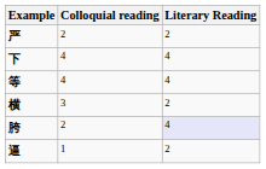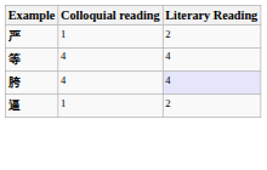 <table class="wikitable">
 <tr>
 <th>Example</th>
 <th>Colloquial reading</th>
 <th>Literary Reading</th>
 </tr>
 <tr>
 <td><strong>严</strong></td>
+<td><sup>1</sup></td>
 <td><sup>2</sup></td>
-<td><sup>2</sup></td>
-</tr>
-<tr>
-<td><strong>下</strong></td>
-<td><sup>4</sup></td>
-<td><sup>4</sup></td>
 </tr>
 <tr>
 <td><strong>等</strong></td>
 <td><sup>4</sup></td>
 <td><sup>4</sup></td>
 </tr>
 <tr>
-<td><strong>横</strong></td>
-<td><sup>3</sup></td>
-<td><sup>2</sup></td>
-</tr>
-<tr>
 <td><strong>胯</strong></td>
-<td><sup>2</sup></td>
+<td><sup>4</sup></td>
 <td style="background: lavender;"><sup>4</sup></td>
 </tr>
 <tr>
 <td><strong>逼</strong></td>
 <td><sup>1</sup></td>
 <td><sup>2</sup></td>
 </tr>
 </table>
